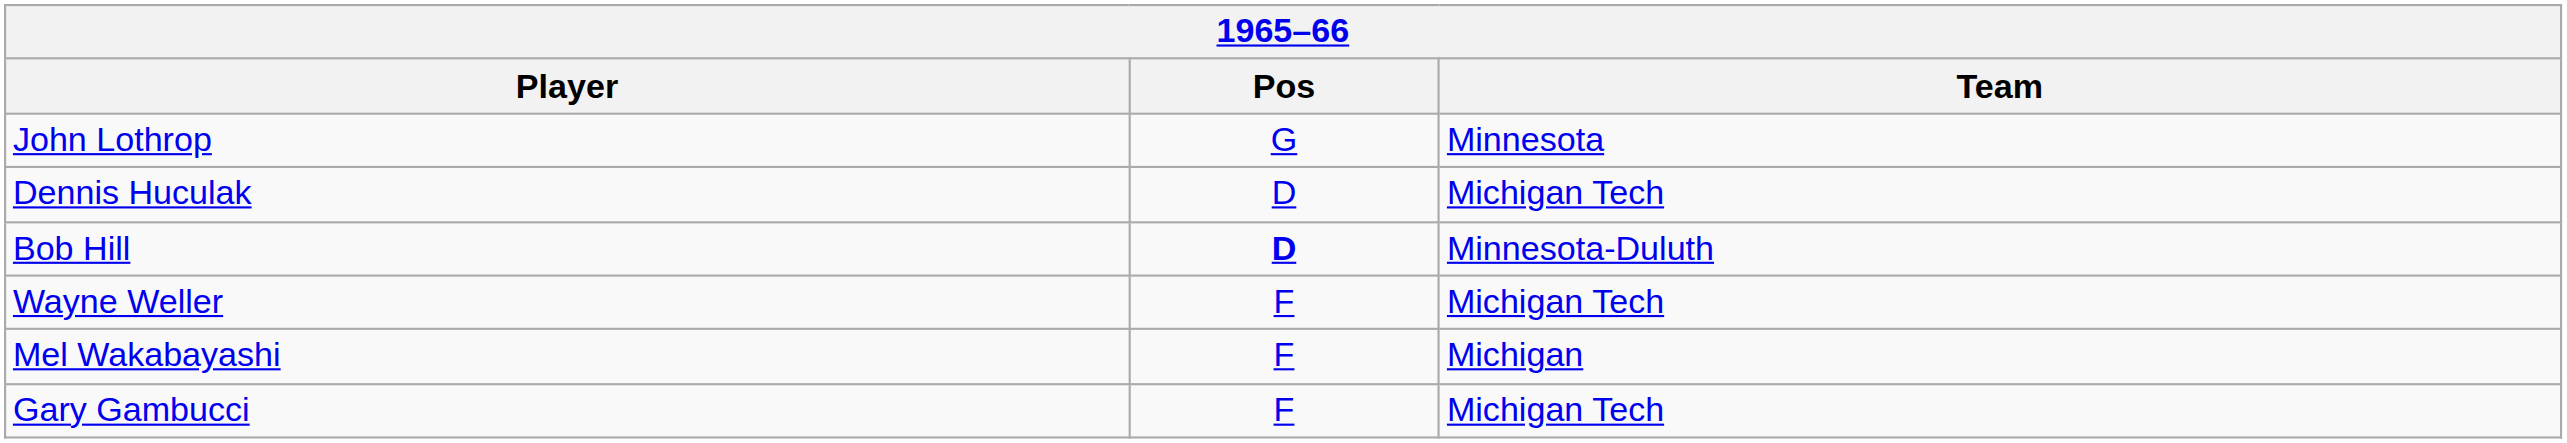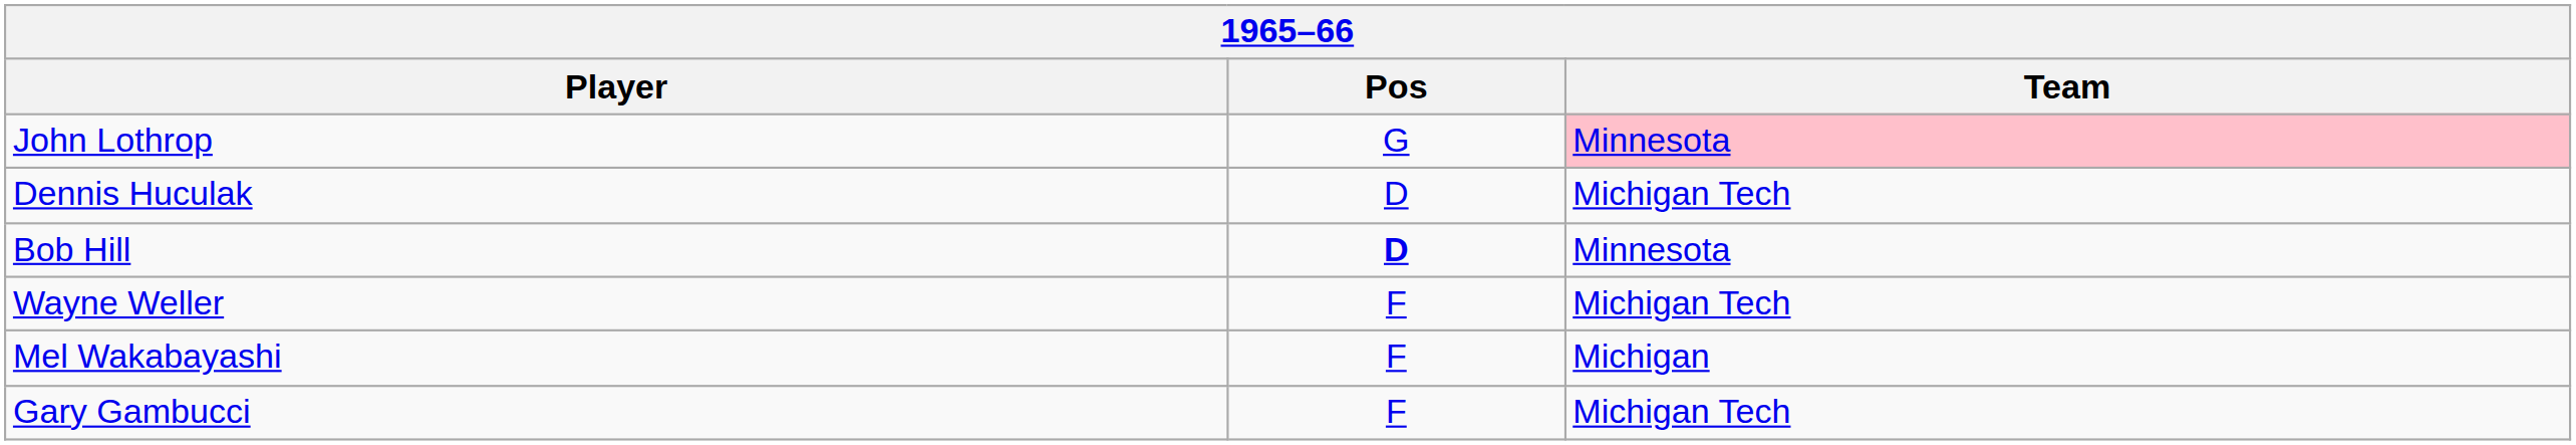 <table class="wikitable" width=95%>
 <tr>
 <th colspan=3><a href='#'>1965–66</a></th>
 </tr>
 <tr>
 <th>Player</th>
 <th>Pos</th>
 <th>Team</th>
 </tr>
 <tr>
 <td><a href='#'>John Lothrop</a></td>
 <td align=center><a href='#'>G</a></td>
-<td><a href='#'>Minnesota</a></td>
+<td style="background: pink;"><a href='#'>Minnesota</a></td>
 </tr>
 <tr>
 <td><a href='#'>Dennis Huculak</a></td>
 <td align=center><a href='#'>D</a></td>
 <td><a href='#'>Michigan Tech</a></td>
 </tr>
 <tr>
 <td><a href='#'>Bob Hill</a></td>
 <td align=center><strong><a href='#'>D</a></strong></td>
-<td><a href='#'>Minnesota-Duluth</a></td>
+<td><a href='#'>Minnesota</a></td>
 </tr>
 <tr>
 <td><a href='#'>Wayne Weller</a></td>
 <td align=center><a href='#'>F</a></td>
 <td><a href='#'>Michigan Tech</a></td>
 </tr>
 <tr>
 <td><a href='#'>Mel Wakabayashi</a></td>
 <td align=center><a href='#'>F</a></td>
 <td><a href='#'>Michigan</a></td>
 </tr>
 <tr>
 <td><a href='#'>Gary Gambucci</a></td>
 <td align=center><a href='#'>F</a></td>
 <td><a href='#'>Michigan Tech</a></td>
 </tr>
 </table>
